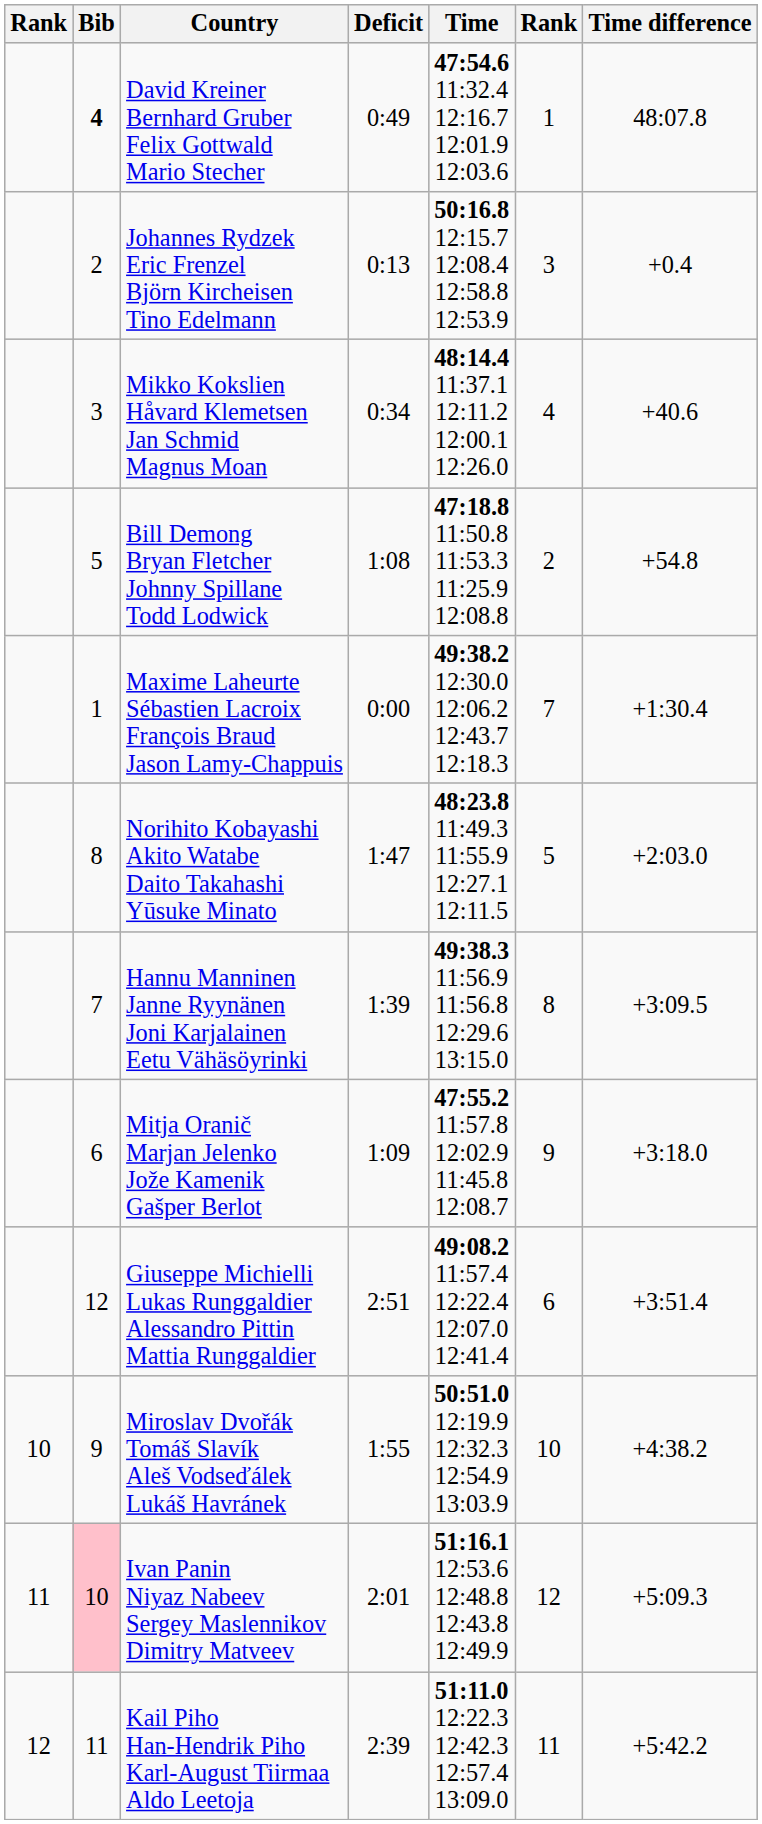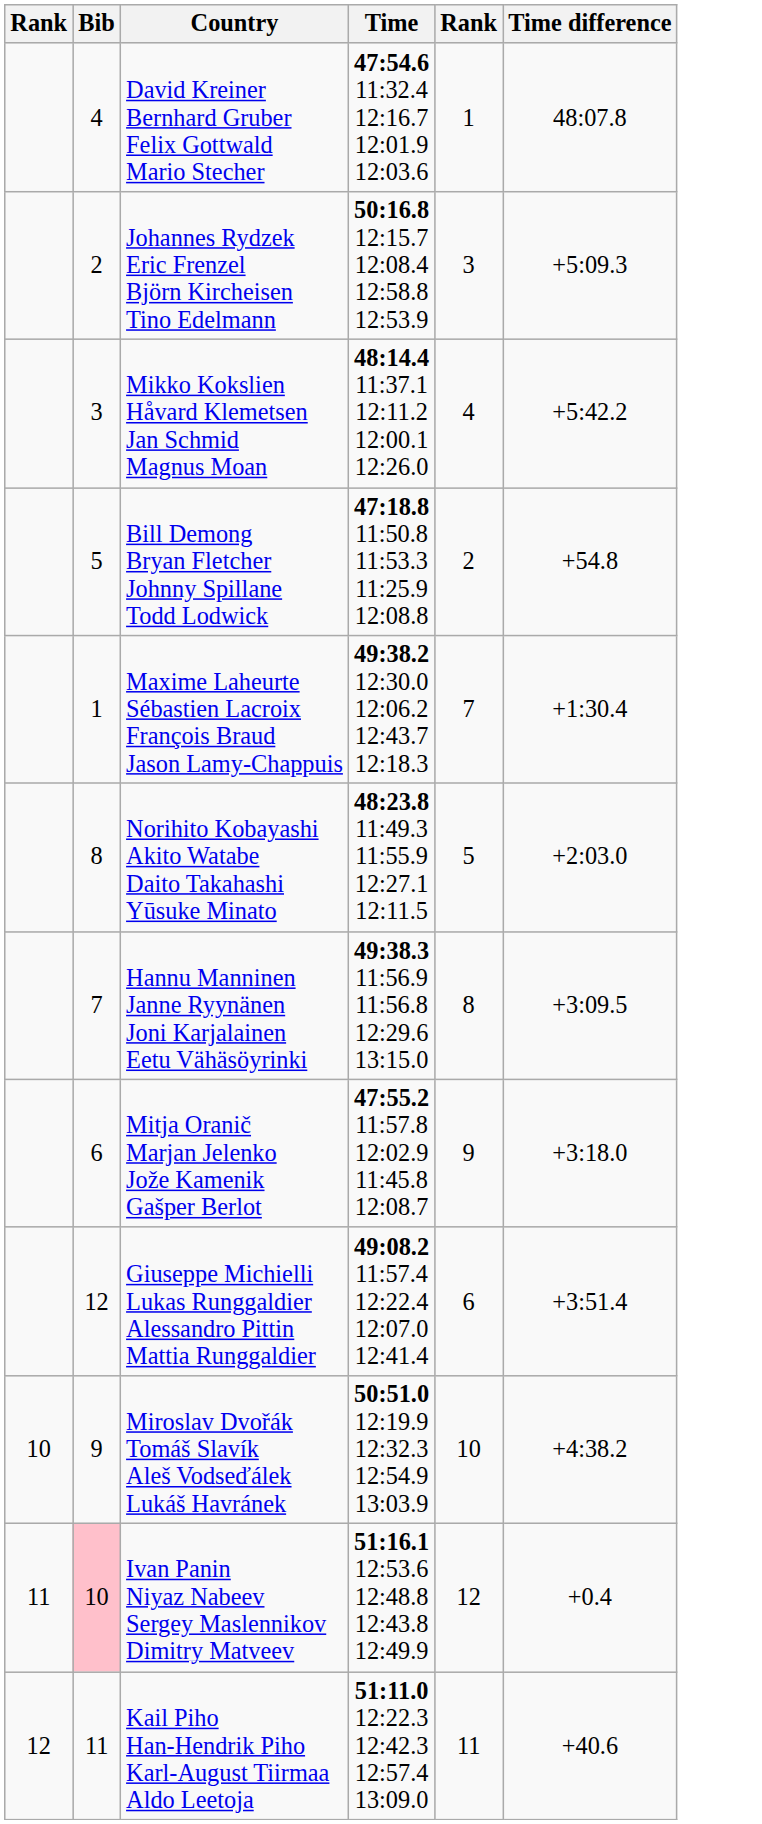 <table class="wikitable sortable" style="text-align:center">
 <tr>
 <th>Rank</th>
 <th>Bib</th>
 <th>Country</th>
-<th>Deficit</th>
 <th>Time</th>
 <th>Rank</th>
 <th>Time difference</th>
 </tr>
 <tr>
 <td></td>
-<td><strong>4</strong></td>
+<td>4</td>
 <td align="left"><br><a href='#'>David Kreiner</a><br><a href='#'>Bernhard Gruber</a><br><a href='#'>Felix Gottwald</a><br><a href='#'>Mario Stecher</a></td>
-<td>0:49</td>
 <td><strong>47:54.6</strong><br>11:32.4<br>12:16.7<br>12:01.9<br>12:03.6</td>
 <td>1</td>
 <td>48:07.8</td>
 </tr>
 <tr>
 <td></td>
 <td>2</td>
 <td align="left"><br><a href='#'>Johannes Rydzek</a><br><a href='#'>Eric Frenzel</a> <br><a href='#'>Björn Kircheisen</a><br><a href='#'>Tino Edelmann</a></td>
-<td>0:13</td>
 <td><strong>50:16.8</strong><br>12:15.7<br>12:08.4<br>12:58.8<br>12:53.9</td>
 <td>3</td>
-<td>+0.4</td>
+<td>+5:09.3</td>
 </tr>
 <tr>
 <td></td>
 <td>3</td>
 <td align="left"><br><a href='#'>Mikko Kokslien</a><br><a href='#'>Håvard Klemetsen</a><br><a href='#'>Jan Schmid</a><br><a href='#'>Magnus Moan</a></td>
-<td>0:34</td>
 <td><strong>48:14.4</strong><br>11:37.1<br>12:11.2<br>12:00.1<br>12:26.0</td>
 <td>4</td>
-<td>+40.6</td>
+<td>+5:42.2</td>
 </tr>
 <tr>
 <td></td>
 <td>5</td>
 <td align="left"><br><a href='#'>Bill Demong</a><br><a href='#'>Bryan Fletcher</a><br><a href='#'>Johnny Spillane</a><br><a href='#'>Todd Lodwick</a></td>
-<td>1:08</td>
 <td><strong>47:18.8</strong><br>11:50.8<br>11:53.3<br>11:25.9<br>12:08.8</td>
 <td>2</td>
 <td>+54.8</td>
 </tr>
 <tr>
 <td></td>
 <td>1</td>
 <td align="left"><br><a href='#'>Maxime Laheurte</a><br><a href='#'>Sébastien Lacroix</a><br><a href='#'>François Braud</a><br><a href='#'>Jason Lamy-Chappuis</a></td>
-<td>0:00</td>
 <td><strong>49:38.2</strong><br>12:30.0<br>12:06.2<br>12:43.7<br>12:18.3</td>
 <td>7</td>
 <td>+1:30.4</td>
 </tr>
 <tr>
 <td></td>
 <td>8</td>
 <td align="left"><br><a href='#'>Norihito Kobayashi</a><br><a href='#'>Akito Watabe</a><br><a href='#'>Daito Takahashi</a> <br><a href='#'>Yūsuke Minato</a></td>
-<td>1:47</td>
 <td><strong>48:23.8</strong><br>11:49.3<br>11:55.9<br>12:27.1<br>12:11.5</td>
 <td>5</td>
 <td>+2:03.0</td>
 </tr>
 <tr>
 <td></td>
 <td>7</td>
 <td align="left"><br><a href='#'>Hannu Manninen</a><br><a href='#'>Janne Ryynänen</a><br><a href='#'>Joni Karjalainen</a><br><a href='#'>Eetu Vähäsöyrinki</a></td>
-<td>1:39</td>
 <td><strong>49:38.3</strong><br>11:56.9<br>11:56.8<br>12:29.6<br>13:15.0</td>
 <td>8</td>
 <td>+3:09.5</td>
 </tr>
 <tr>
 <td></td>
 <td>6</td>
 <td align="left"><br><a href='#'>Mitja Oranič</a><br><a href='#'>Marjan Jelenko</a><br><a href='#'>Jože Kamenik</a><br><a href='#'>Gašper Berlot</a></td>
-<td>1:09</td>
 <td><strong>47:55.2</strong><br>11:57.8<br>12:02.9<br>11:45.8<br>12:08.7</td>
 <td>9</td>
 <td>+3:18.0</td>
 </tr>
 <tr>
 <td></td>
 <td>12</td>
 <td align="left"><br><a href='#'>Giuseppe Michielli</a><br><a href='#'>Lukas Runggaldier</a><br><a href='#'>Alessandro Pittin</a><br><a href='#'>Mattia Runggaldier</a></td>
-<td>2:51</td>
 <td><strong>49:08.2</strong><br>11:57.4<br>12:22.4<br>12:07.0<br>12:41.4</td>
 <td>6</td>
 <td>+3:51.4</td>
 </tr>
 <tr>
 <td>10</td>
 <td>9</td>
 <td align="left"><br><a href='#'>Miroslav Dvořák</a><br><a href='#'>Tomáš Slavík</a><br><a href='#'>Aleš Vodseďálek</a><br><a href='#'>Lukáš Havránek</a></td>
-<td>1:55</td>
 <td><strong>50:51.0</strong><br>12:19.9<br>12:32.3<br>12:54.9<br>13:03.9</td>
 <td>10</td>
 <td>+4:38.2</td>
 </tr>
 <tr>
 <td>11</td>
 <td style="background: pink;">10</td>
 <td align="left"><br><a href='#'>Ivan Panin</a><br><a href='#'>Niyaz Nabeev</a><br><a href='#'>Sergey Maslennikov</a><br><a href='#'>Dimitry Matveev</a></td>
-<td>2:01</td>
 <td><strong>51:16.1</strong><br>12:53.6<br>12:48.8<br>12:43.8<br>12:49.9</td>
 <td>12</td>
-<td>+5:09.3</td>
+<td>+0.4</td>
 </tr>
 <tr>
 <td>12</td>
 <td>11</td>
 <td align="left"><br><a href='#'>Kail Piho</a><br><a href='#'>Han-Hendrik Piho</a><br><a href='#'>Karl-August Tiirmaa</a><br><a href='#'>Aldo Leetoja</a></td>
-<td>2:39</td>
 <td><strong>51:11.0</strong><br>12:22.3<br>12:42.3<br>12:57.4<br>13:09.0</td>
 <td>11</td>
-<td>+5:42.2</td>
+<td>+40.6</td>
 </tr>
 </table>
